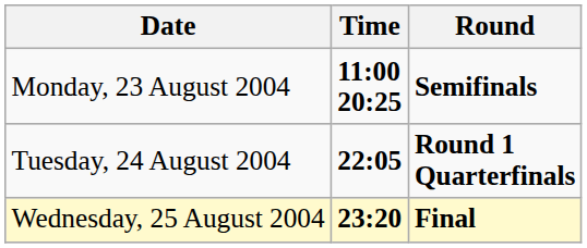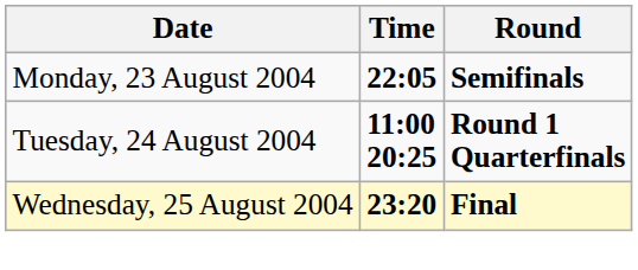 <table class="wikitable">
 <tr>
 <th>Date</th>
 <th>Time</th>
 <th>Round</th>
 </tr>
 <tr>
 <td>Monday, 23 August 2004</td>
-<td><strong>11:00</strong><br><strong>20:25</strong></td>
+<td><strong>22:05</strong></td>
 <td><strong>Semifinals</strong></td>
 </tr>
 <tr>
 <td>Tuesday, 24 August 2004</td>
-<td><strong>22:05</strong></td>
+<td><strong>11:00</strong><br><strong>20:25</strong></td>
 <td><strong>Round 1</strong><br><strong>Quarterfinals</strong></td>
 </tr>
 <tr style=background:lemonchiffon>
 <td>Wednesday, 25 August 2004</td>
 <td><strong>23:20</strong></td>
 <td><strong>Final</strong></td>
 </tr>
 </table>
